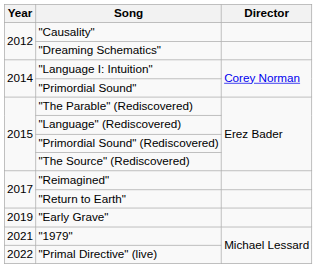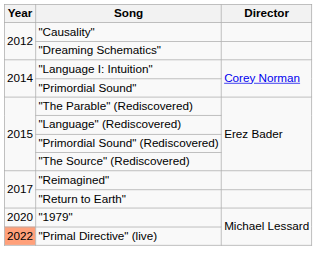 <table class=wikitable>
 <tr>
 <th>Year</th>
 <th>Song</th>
 <th>Director</th>
 </tr>
 <tr>
 <td rowspan="2">2012</td>
 <td>"Causality"</td>
 <td></td>
 </tr>
 <tr>
 <td>"Dreaming Schematics"</td>
 <td></td>
 </tr>
 <tr>
 <td rowspan="2">2014</td>
 <td>"Language I: Intuition"</td>
 <td rowspan="2"><a href='#'>Corey Norman</a></td>
 </tr>
 <tr>
 <td>"Primordial Sound"</td>
 </tr>
 <tr>
 <td rowspan="4">2015</td>
 <td>"The Parable" (Rediscovered)</td>
 <td rowspan="4">Erez Bader</td>
 </tr>
 <tr>
 <td>"Language" (Rediscovered)</td>
 </tr>
 <tr>
 <td>"Primordial Sound" (Rediscovered)</td>
 </tr>
 <tr>
 <td>"The Source" (Rediscovered)</td>
 </tr>
 <tr>
 <td rowspan="2">2017</td>
 <td>"Reimagined"</td>
 <td></td>
 </tr>
 <tr>
 <td>"Return to Earth"</td>
 <td></td>
 </tr>
 <tr>
-<td>2019</td>
-<td>"Early Grave"</td>
-<td></td>
-</tr>
-<tr>
-<td>2021</td>
+<td>2020</td>
 <td>"1979"</td>
 <td rowspan="2">Michael Lessard</td>
 </tr>
 <tr>
-<td>2022</td>
+<td style="background: lightsalmon;">2022</td>
 <td>"Primal Directive" (live)</td>
 </tr>
 </table>
